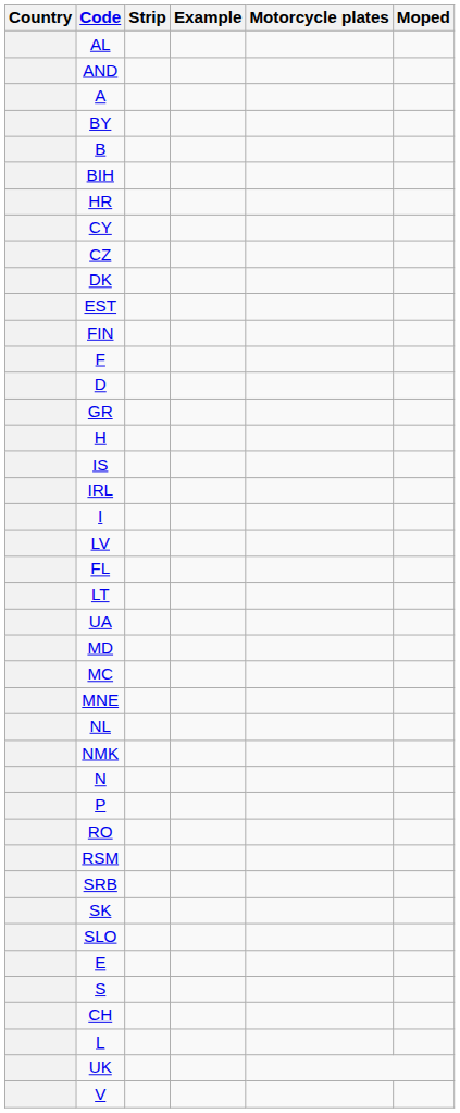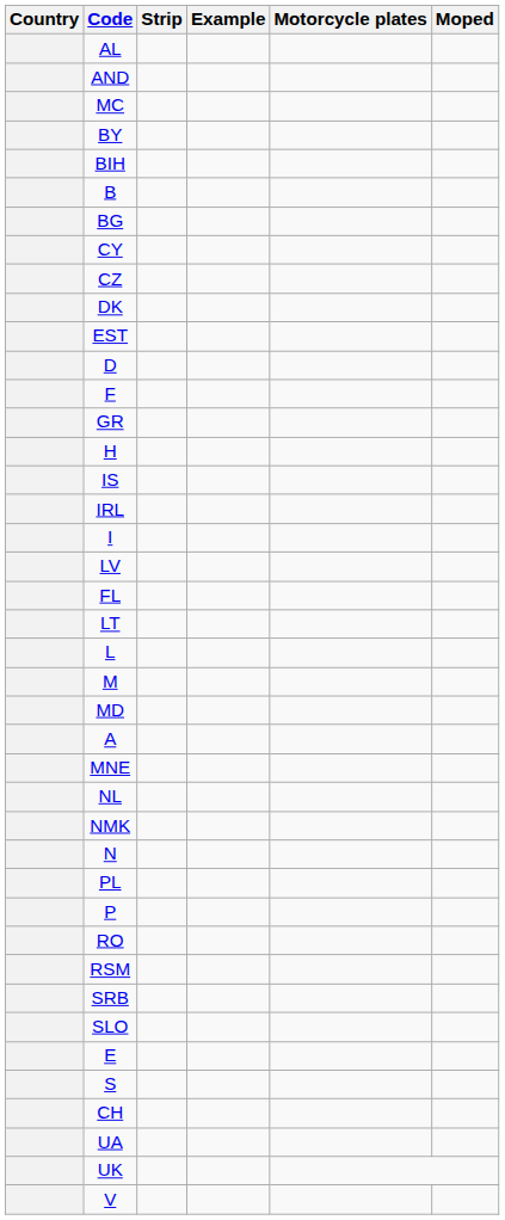 <table class="wikitable" style="text-align:center">
 <tr>
 <th>Country</th>
 <th><a href='#'>Code</a></th>
 <th>Strip</th>
 <th>Example</th>
 <th>Motorcycle plates</th>
 <th>Moped</th>
 </tr>
 <tr>
 <td style="background:#F2F2F2; text-align:left"><strong></strong></td>
 <td><a href='#'>AL</a></td>
 <td></td>
 <td></td>
 <td></td>
 <td></td>
 </tr>
 <tr>
 <td style="background:#F2F2F2; text-align:left"><strong></strong></td>
 <td><a href='#'>AND</a></td>
 <td></td>
 <td></td>
 <td></td>
 <td></td>
 </tr>
 <tr>
 <td style="background:#F2F2F2; text-align:left"><strong></strong></td>
-<td><a href='#'>A</a></td>
+<td><a href='#'>MC</a></td>
 <td></td>
 <td></td>
 <td></td>
-<td> </td>
+<td></td>
 </tr>
 <tr>
 <td style="background:#F2F2F2; text-align:left"><strong></strong></td>
 <td><a href='#'>BY</a></td>
+<td></td>
+<td></td>
+<td></td>
+<td></td>
+</tr>
+<tr>
+<td style="background:#F2F2F2; text-align:left"><strong></strong></td>
+<td><a href='#'>BIH</a></td>
 <td></td>
 <td></td>
 <td></td>
 <td></td>
 </tr>
 <tr>
 <td style="background:#F2F2F2; text-align:left"><strong></strong></td>
 <td><a href='#'>B</a></td>
 <td></td>
 <td></td>
 <td></td>
 <td></td>
 </tr>
 <tr>
 <td style="background:#F2F2F2; text-align:left"><strong></strong></td>
-<td><a href='#'>BIH</a></td>
+<td><a href='#'>BG</a></td>
 <td></td>
 <td></td>
 <td></td>
-<td></td>
-</tr>
-<tr>
-<td style="background:#F2F2F2; text-align:left"><strong></strong></td>
-<td><a href='#'>HR</a></td>
-<td></td>
-<td></td>
-<td><br></td>
 <td></td>
 </tr>
 <tr>
 <td style="background:#F2F2F2; text-align:left"><strong></strong></td>
 <td><a href='#'>CY</a></td>
 <td></td>
 <td></td>
 <td></td>
 <td></td>
 </tr>
 <tr>
 <td style="background:#F2F2F2; text-align:left"><strong></strong></td>
 <td><a href='#'>CZ</a></td>
 <td></td>
 <td></td>
 <td></td>
 <td></td>
 </tr>
 <tr>
 <td style="background:#F2F2F2; text-align:left"><strong></strong></td>
 <td><a href='#'>DK</a></td>
 <td></td>
 <td></td>
 <td></td>
 <td></td>
 </tr>
 <tr>
 <td style="background:#F2F2F2; text-align:left"><strong></strong></td>
 <td><a href='#'>EST</a></td>
 <td></td>
 <td></td>
 <td><br></td>
 <td></td>
 </tr>
 <tr>
 <td style="background:#F2F2F2; text-align:left"><strong></strong></td>
-<td><a href='#'>FIN</a></td>
-<td></td>
-<td></td>
-<td><br></td>
-<td></td>
-</tr>
-<tr>
-<td style="background:#F2F2F2; text-align:left"><strong></strong></td>
-<td><a href='#'>F</a></td>
+<td><a href='#'>D</a></td>
 <td></td>
 <td></td>
 <td></td>
 <td></td>
 </tr>
 <tr>
 <td style="background:#F2F2F2; text-align:left"><strong></strong></td>
-<td><a href='#'>D</a></td>
+<td><a href='#'>F</a></td>
 <td></td>
 <td></td>
 <td></td>
 <td></td>
 </tr>
 <tr>
 <td style="background:#F2F2F2; text-align:left"><strong></strong></td>
 <td><a href='#'>GR</a></td>
 <td></td>
 <td></td>
 <td></td>
 <td> </td>
 </tr>
 <tr>
 <td style="background:#F2F2F2; text-align:left"><strong></strong></td>
 <td><a href='#'>H</a></td>
 <td></td>
 <td></td>
 <td></td>
 <td></td>
 </tr>
 <tr>
 <td style="background:#F2F2F2; text-align:left"><strong></strong></td>
 <td><a href='#'>IS</a></td>
 <td></td>
 <td></td>
 <td></td>
 <td></td>
 </tr>
 <tr>
 <td style="background:#F2F2F2; text-align:left"><strong></strong></td>
 <td><a href='#'>IRL</a></td>
 <td></td>
 <td></td>
 <td></td>
 <td></td>
 </tr>
 <tr>
 <td style="background:#F2F2F2; text-align:left"><strong></strong></td>
 <td><a href='#'>I</a></td>
 <td></td>
 <td></td>
 <td></td>
 <td></td>
 </tr>
 <tr>
 <td style="background:#F2F2F2; text-align:left"><strong></strong></td>
 <td><a href='#'>LV</a></td>
 <td></td>
 <td></td>
 <td></td>
 <td></td>
 </tr>
 <tr>
 <td style="background:#F2F2F2; text-align:left"><strong></strong></td>
 <td><a href='#'>FL</a></td>
 <td></td>
 <td></td>
 <td></td>
 <td></td>
 </tr>
 <tr>
 <td style="background:#F2F2F2; text-align:left"><strong></strong></td>
 <td><a href='#'>LT</a></td>
 <td></td>
 <td></td>
 <td></td>
 <td></td>
 </tr>
 <tr>
 <td style="background:#F2F2F2; text-align:left"><strong></strong></td>
-<td><a href='#'>UA</a></td>
+<td><a href='#'>L</a></td>
+<td></td>
+<td></td>
+<td></td>
+<td></td>
+</tr>
+<tr>
+<td style="background:#F2F2F2; text-align:left"><strong></strong></td>
+<td><a href='#'>M</a></td>
 <td></td>
 <td></td>
 <td></td>
 <td></td>
 </tr>
 <tr>
 <td style="background:#F2F2F2; text-align:left"><strong></strong></td>
 <td><a href='#'>MD</a></td>
 <td></td>
 <td></td>
 <td></td>
 <td></td>
 </tr>
 <tr>
 <td style="background:#F2F2F2; text-align:left"><strong></strong></td>
-<td><a href='#'>MC</a></td>
+<td><a href='#'>A</a></td>
 <td></td>
 <td></td>
 <td></td>
-<td></td>
+<td> </td>
 </tr>
 <tr>
 <td style="background:#F2F2F2; text-align:left"><strong></strong></td>
 <td><a href='#'>MNE</a></td>
 <td></td>
 <td></td>
 <td></td>
 <td></td>
 </tr>
 <tr>
 <td style="background:#F2F2F2; text-align:left"><strong></strong></td>
 <td><a href='#'>NL</a></td>
 <td></td>
 <td></td>
 <td></td>
 <td></td>
 </tr>
 <tr>
 <td style="background:#F2F2F2; text-align:left"><strong></strong></td>
 <td><a href='#'>NMK</a></td>
 <td></td>
 <td></td>
 <td></td>
 <td></td>
 </tr>
 <tr>
 <td style="background:#F2F2F2; text-align:left"><strong></strong></td>
 <td><a href='#'>N</a></td>
+<td></td>
+<td></td>
+<td></td>
+<td></td>
+</tr>
+<tr>
+<td style="background:#F2F2F2; text-align:left"><strong></strong></td>
+<td><a href='#'>PL</a></td>
 <td></td>
 <td></td>
 <td></td>
 <td></td>
 </tr>
 <tr>
 <td style="background:#F2F2F2; text-align:left"><strong></strong></td>
 <td><a href='#'>P</a></td>
 <td></td>
 <td></td>
 <td></td>
 <td></td>
 </tr>
 <tr>
 <td style="background:#F2F2F2; text-align:left"><strong></strong></td>
 <td><a href='#'>RO</a></td>
 <td></td>
 <td></td>
 <td></td>
 <td></td>
 </tr>
 <tr>
 <td style="background:#F2F2F2; text-align:left"><strong></strong></td>
 <td><a href='#'>RSM</a></td>
 <td></td>
 <td></td>
 <td></td>
 <td></td>
 </tr>
 <tr>
 <td style="background:#F2F2F2; text-align:left"><strong></strong></td>
 <td><a href='#'>SRB</a></td>
 <td></td>
 <td></td>
 <td></td>
 <td></td>
 </tr>
 <tr>
 <td style="background:#F2F2F2; text-align:left"><strong></strong></td>
-<td><a href='#'>SK</a></td>
-<td></td>
-<td></td>
-<td></td>
-<td></td>
-</tr>
-<tr>
-<td style="background:#F2F2F2; text-align:left"><strong></strong></td>
 <td><a href='#'>SLO</a></td>
 <td></td>
 <td></td>
 <td></td>
 <td></td>
 </tr>
 <tr>
 <td style="background:#F2F2F2; text-align:left"><strong></strong></td>
 <td><a href='#'>E</a></td>
 <td></td>
 <td></td>
 <td></td>
 <td></td>
 </tr>
 <tr>
 <td style="background:#F2F2F2; text-align:left"><strong></strong></td>
 <td><a href='#'>S</a></td>
 <td></td>
 <td></td>
 <td></td>
 <td></td>
 </tr>
 <tr>
 <td style="background:#F2F2F2; text-align:left"><strong></strong></td>
 <td><a href='#'>CH</a></td>
 <td></td>
 <td></td>
 <td></td>
 <td></td>
 </tr>
 <tr>
 <td style="background:#F2F2F2; text-align:left"><strong></strong></td>
-<td><a href='#'>L</a></td>
+<td><a href='#'>UA</a></td>
 <td></td>
 <td></td>
 <td></td>
 <td></td>
 </tr>
 <tr>
 <td style="background:#F2F2F2; text-align:left"><strong></strong></td>
 <td><a href='#'>UK</a></td>
 <td></td>
 <td></td>
 <td colspan="2"></td>
 </tr>
 <tr>
 <td style="background:#F2F2F2; text-align:left"><strong></strong></td>
 <td><a href='#'>V</a></td>
 <td></td>
 <td></td>
 <td></td>
 <td></td>
 </tr>
 </table>
